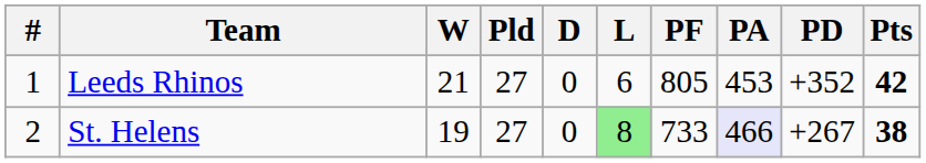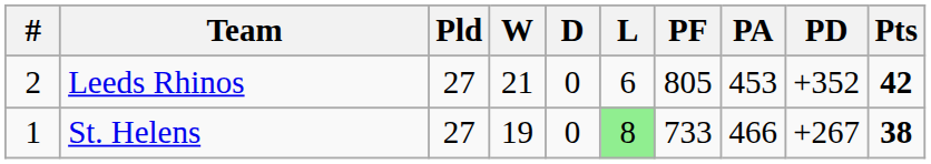 <table class="wikitable" style="text-align:center;">
 <tr>
 <th width="20" abbr="Position">#</th>
 <th width="175">Team</th>
+<th width="20" abbr="Played">Pld</th>
 <th width="20 "abbr="Won">W</th>
-<th width="20" abbr="Played">Pld</th>
 <th width="20" abbr="Drawn">D</th>
 <th width="20" abbr="Lost">L</th>
 <th width="25" abbr="Points for">PF</th>
 <th width="25" abbr="Points against">PA</th>
 <th width="25" abbr="Points difference">PD</th>
 <th width="20" abbr="Points">Pts</th>
 </tr>
 <tr>
-<td>1</td>
+<td>2</td>
 <td style="text-align:left;"> <a href='#'>Leeds Rhinos</a></td>
+<td>27</td>
 <td>21</td>
-<td>27</td>
 <td>0</td>
 <td>6</td>
 <td>805</td>
 <td>453</td>
 <td>+352</td>
 <td><strong>42</strong></td>
 </tr>
 <tr>
-<td>2</td>
+<td>1</td>
 <td style="text-align:left;"> <a href='#'>St. Helens</a></td>
+<td>27</td>
 <td>19</td>
-<td>27</td>
 <td>0</td>
 <td style="background: lightgreen;">8</td>
 <td>733</td>
-<td style="background: lavender;">466</td>
+<td>466</td>
 <td>+267</td>
 <td><strong>38</strong></td>
 </tr>
 </table>
